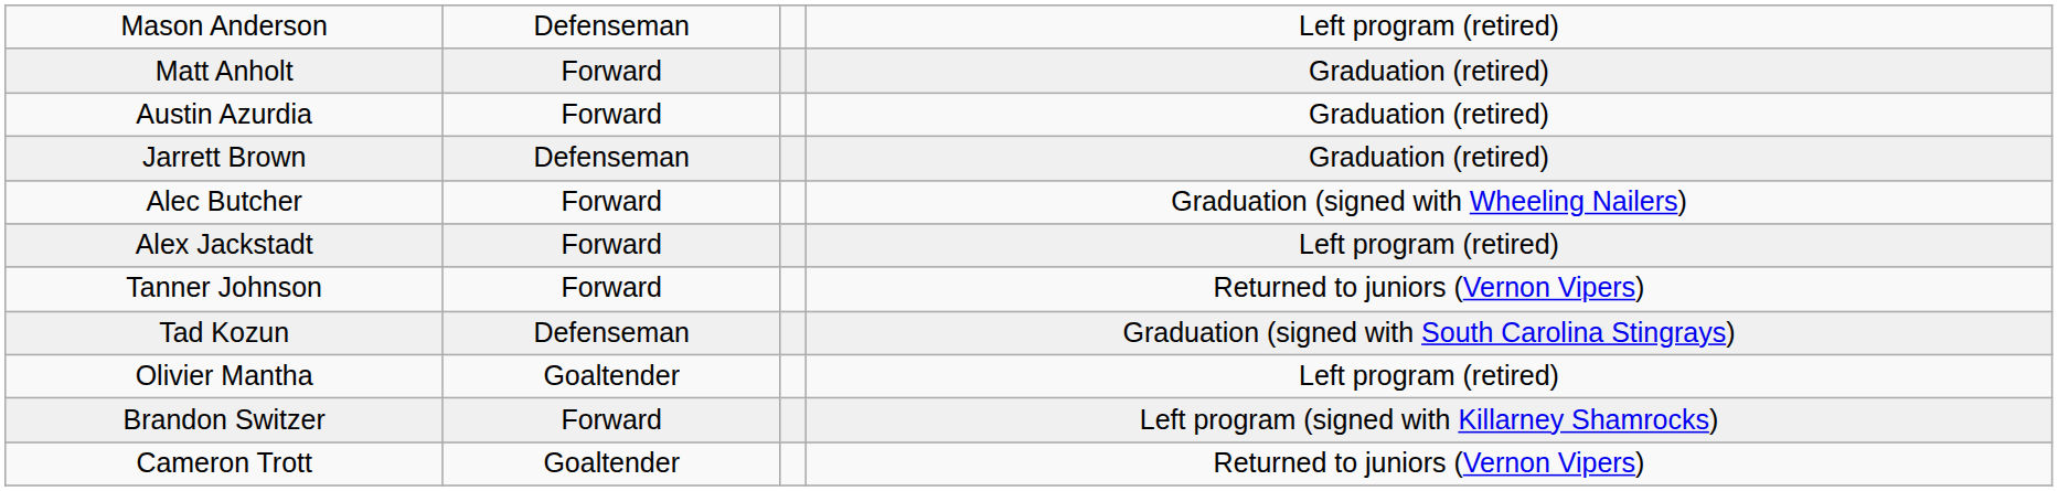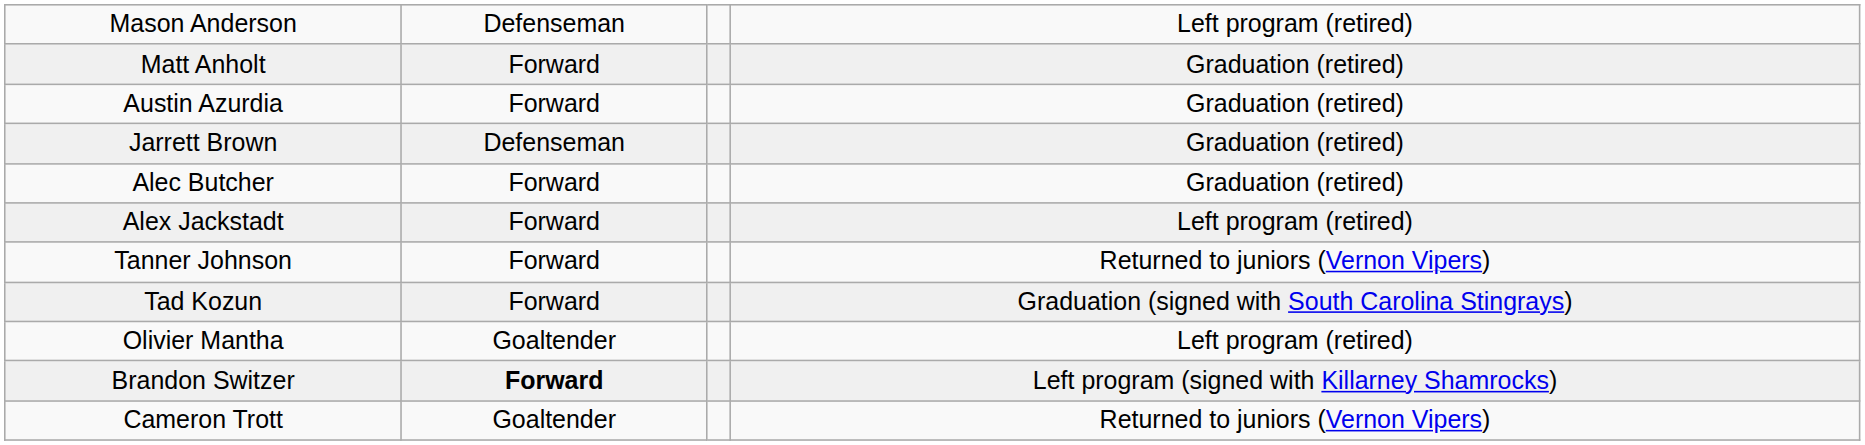 <table class="wikitable" width="60%">
 <tr align="center" bgcolor="">
 <td>Mason Anderson</td>
 <td>Defenseman</td>
 <td></td>
 <td>Left program (retired)</td>
 </tr>
 <tr align="center" bgcolor="f0f0f0">
 <td>Matt Anholt</td>
 <td>Forward</td>
 <td></td>
 <td>Graduation (retired)</td>
 </tr>
 <tr align="center" bgcolor="">
 <td>Austin Azurdia</td>
 <td>Forward</td>
 <td></td>
 <td>Graduation (retired)</td>
 </tr>
 <tr align="center" bgcolor="f0f0f0">
 <td>Jarrett Brown</td>
 <td>Defenseman</td>
 <td></td>
 <td>Graduation (retired)</td>
 </tr>
 <tr align="center" bgcolor="">
 <td>Alec Butcher</td>
 <td>Forward</td>
 <td></td>
-<td>Graduation (signed with <a href='#'>Wheeling Nailers</a>)</td>
+<td>Graduation (retired)</td>
 </tr>
 <tr align="center" bgcolor="f0f0f0">
 <td>Alex Jackstadt</td>
 <td>Forward</td>
 <td></td>
 <td>Left program (retired)</td>
 </tr>
 <tr align="center" bgcolor="">
 <td>Tanner Johnson</td>
 <td>Forward</td>
 <td></td>
 <td>Returned to juniors (<a href='#'>Vernon Vipers</a>)</td>
 </tr>
 <tr align="center" bgcolor="f0f0f0">
 <td>Tad Kozun</td>
-<td>Defenseman</td>
+<td>Forward</td>
 <td></td>
 <td>Graduation (signed with <a href='#'>South Carolina Stingrays</a>)</td>
 </tr>
 <tr align="center" bgcolor="">
 <td>Olivier Mantha</td>
 <td>Goaltender</td>
 <td></td>
 <td>Left program (retired)</td>
 </tr>
 <tr align="center" bgcolor="f0f0f0">
 <td>Brandon Switzer</td>
-<td>Forward</td>
+<td><strong>Forward</strong></td>
 <td></td>
 <td>Left program (signed with <a href='#'>Killarney Shamrocks</a>)</td>
 </tr>
 <tr align="center" bgcolor="">
 <td>Cameron Trott</td>
 <td>Goaltender</td>
 <td></td>
 <td>Returned to juniors (<a href='#'>Vernon Vipers</a>)</td>
 </tr>
 </table>
